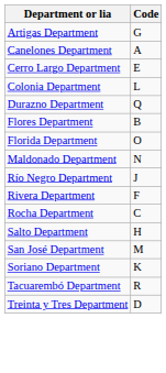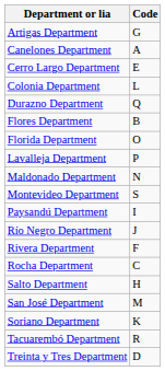 <table class="wikitable sortable">
 <tr>
 <th>Department or lia</th>
 <th>Code</th>
 </tr>
 <tr>
 <td><a href='#'>Artigas Department</a></td>
 <td>G</td>
 </tr>
 <tr>
 <td><a href='#'>Canelones Department</a></td>
 <td>A</td>
 </tr>
 <tr>
 <td><a href='#'>Cerro Largo Department</a></td>
 <td>E</td>
 </tr>
 <tr>
 <td><a href='#'>Colonia Department</a></td>
 <td>L</td>
 </tr>
 <tr>
 <td><a href='#'>Durazno Department</a></td>
 <td>Q</td>
 </tr>
 <tr>
 <td><a href='#'>Flores Department</a></td>
 <td>B</td>
 </tr>
 <tr>
 <td><a href='#'>Florida Department</a></td>
 <td>O</td>
 </tr>
 <tr>
+<td><a href='#'>Lavalleja Department</a></td>
+<td>P</td>
+</tr>
+<tr>
 <td><a href='#'>Maldonado Department</a></td>
 <td>N</td>
+</tr>
+<tr>
+<td><a href='#'>Montevideo Department</a></td>
+<td>S</td>
+</tr>
+<tr>
+<td><a href='#'>Paysandú Department</a></td>
+<td>I</td>
 </tr>
 <tr>
 <td><a href='#'>Río Negro Department</a></td>
 <td>J</td>
 </tr>
 <tr>
 <td><a href='#'>Rivera Department</a></td>
 <td>F</td>
 </tr>
 <tr>
 <td><a href='#'>Rocha Department</a></td>
 <td>C</td>
 </tr>
 <tr>
 <td><a href='#'>Salto Department</a></td>
 <td>H</td>
 </tr>
 <tr>
 <td><a href='#'>San José Department</a></td>
 <td>M</td>
 </tr>
 <tr>
 <td><a href='#'>Soriano Department</a></td>
 <td>K</td>
 </tr>
 <tr>
 <td><a href='#'>Tacuarembó Department</a></td>
 <td>R</td>
 </tr>
 <tr>
 <td><a href='#'>Treinta y Tres Department</a></td>
 <td>D</td>
 </tr>
 </table>
